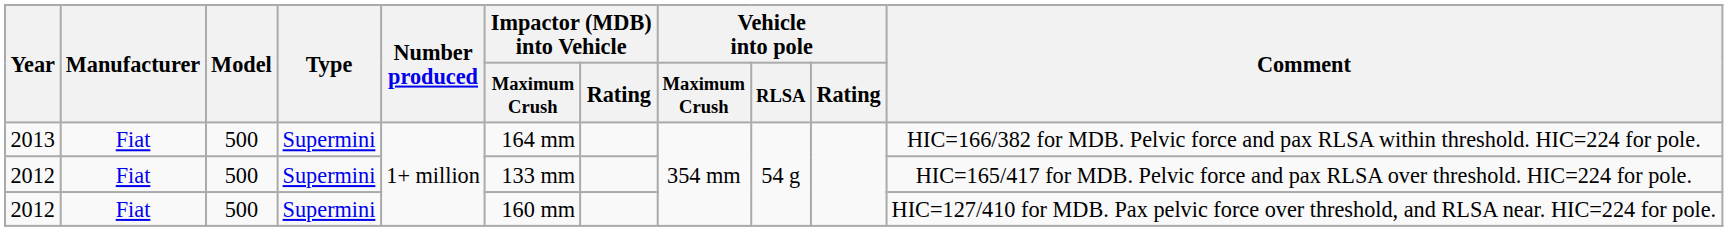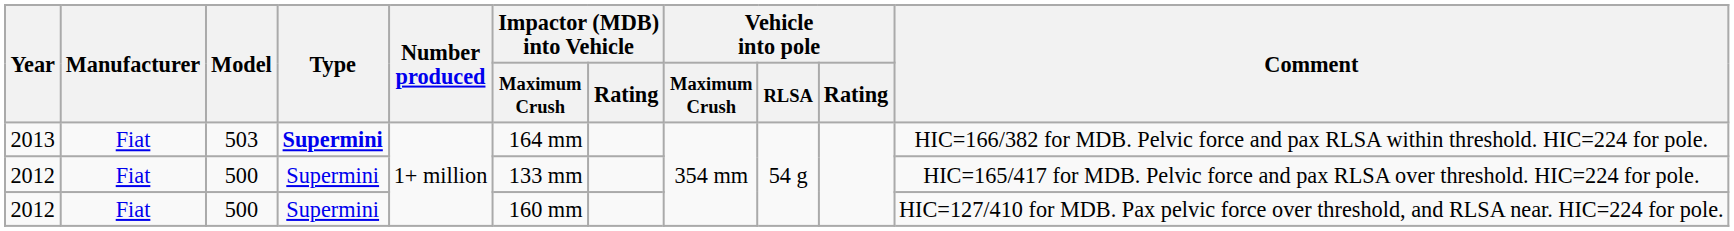 <table class="wikitable" style="text-align: center; font-size: 70%;">
 <tr>
 <th rowspan=2>Year<br></th>
 <th rowspan=2>Manufacturer</th>
 <th rowspan=2 class="unsortable">Model</th>
 <th rowspan=2 class="unsortable">Type</th>
 <th rowspan=2>Number<br><a href='#'>produced</a><br></th>
 <th colspan=2>Impactor (MDB)<br>into Vehicle</th>
 <th colspan=3>Vehicle<br>into pole  </th>
 <th rowspan=2 class="unsortable">Comment<br> </th>
 </tr>
 <tr>
 <th><small>Maximum<br>Crush</small></th>
 <th>Rating<br></th>
 <th><small>Maximum<br>Crush</small></th>
 <th><small>RLSA</small></th>
 <th>Rating<br></th>
 </tr>
 <tr>
 <td>2013</td>
 <td><a href='#'>Fiat</a></td>
-<td>500</td>
-<td><a href='#'>Supermini</a></td>
+<td>503</td>
+<td><strong><a href='#'>Supermini</a></strong></td>
 <td rowspan=3>1+ million</td>
 <td align=right>164 mm</td>
 <td></td>
 <td rowspan=3>354 mm</td>
 <td rowspan=3>54 g</td>
 <td rowspan=3></td>
 <td>HIC=166/382 for MDB. Pelvic force and pax RLSA within threshold. HIC=224 for pole.</td>
 </tr>
 <tr>
 <td>2012</td>
 <td><a href='#'>Fiat</a></td>
 <td>500</td>
 <td><a href='#'>Supermini</a></td>
 <td align=right>133 mm</td>
 <td></td>
 <td>HIC=165/417 for MDB. Pelvic force and pax RLSA over threshold. HIC=224 for pole.</td>
 </tr>
 <tr>
 <td>2012</td>
 <td><a href='#'>Fiat</a></td>
 <td>500</td>
 <td><a href='#'>Supermini</a></td>
 <td align=right>160 mm</td>
 <td></td>
 <td>HIC=127/410 for MDB. Pax pelvic force over threshold, and RLSA near. HIC=224 for pole.</td>
 </tr>
 </table>
